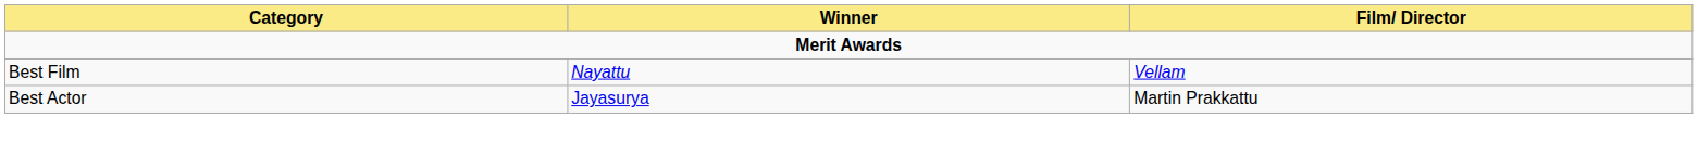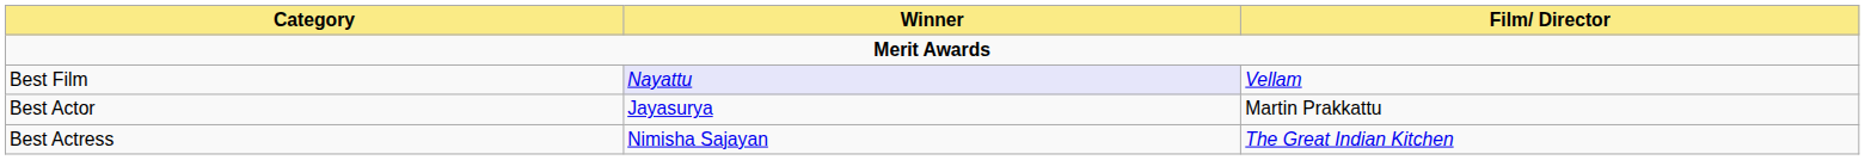 <table class="wikitable" style="width:100%">
 <tr style="background:#BEBEBE">
 <th width="30%" style="background:#FAEB86">Category</th>
 <th width="30%" style="background:#FAEB86">Winner</th>
 <th width="30%" style="background:#FAEB86">Film/ Director</th>
 </tr>
 <tr>
 <td style="text-align:center;" colspan="3"><strong>Merit Awards</strong></td>
 </tr>
 <tr>
 <td>Best Film</td>
-<td><em><a href='#'>Nayattu</a></em></td>
+<td style="background: lavender;"><em><a href='#'>Nayattu</a></em></td>
 <td><em><a href='#'>Vellam</a></em></td>
 </tr>
 <tr>
 <td>Best Actor</td>
 <td><a href='#'>Jayasurya</a></td>
 <td>Martin Prakkattu</td>
 </tr>
+<tr>
+<td>Best Actress</td>
+<td><a href='#'>Nimisha Sajayan</a></td>
+<td><em><a href='#'>The Great Indian Kitchen</a></em></td>
+</tr>
 </table>
